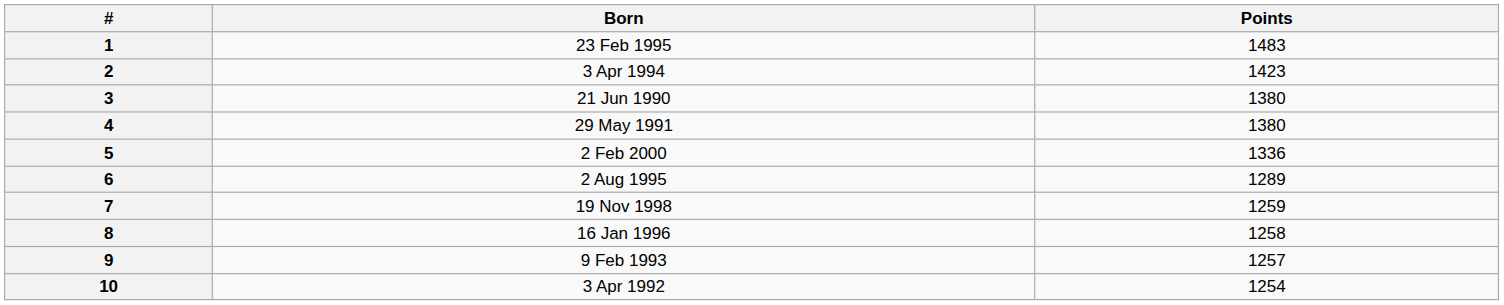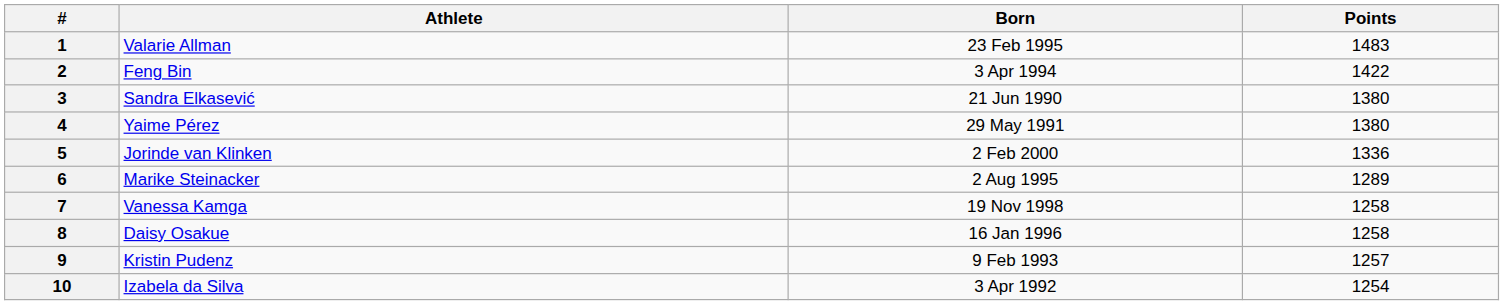 <table class="wikitable" width=80% style="font-size:90%; text-align:center;">
 <tr>
 <th>#</th>
+<th>Athlete</th>
 <th>Born</th>
 <th>Points</th>
 </tr>
 <tr>
 <th>1</th>
+<td align=left> <a href='#'>Valarie Allman</a></td>
 <td>23 Feb 1995</td>
 <td>1483</td>
 </tr>
 <tr>
 <th>2</th>
+<td align=left> <a href='#'>Feng Bin</a></td>
 <td>3 Apr 1994</td>
-<td>1423</td>
+<td>1422</td>
 </tr>
 <tr>
 <th>3</th>
+<td align=left> <a href='#'>Sandra Elkasević</a></td>
 <td>21 Jun 1990</td>
 <td>1380</td>
 </tr>
 <tr>
 <th>4</th>
+<td align=left> <a href='#'>Yaime Pérez</a></td>
 <td>29 May 1991</td>
 <td>1380</td>
 </tr>
 <tr>
 <th>5</th>
+<td align=left> <a href='#'>Jorinde van Klinken</a></td>
 <td>2 Feb 2000</td>
 <td>1336</td>
 </tr>
 <tr>
 <th>6</th>
+<td align=left> <a href='#'>Marike Steinacker</a></td>
 <td>2 Aug 1995</td>
 <td>1289</td>
 </tr>
 <tr>
 <th>7</th>
+<td align=left> <a href='#'>Vanessa Kamga</a></td>
 <td>19 Nov 1998</td>
-<td>1259</td>
+<td>1258</td>
 </tr>
 <tr>
 <th>8</th>
+<td align=left> <a href='#'>Daisy Osakue</a></td>
 <td>16 Jan 1996</td>
 <td>1258</td>
 </tr>
 <tr>
 <th>9</th>
+<td align=left> <a href='#'>Kristin Pudenz</a></td>
 <td>9 Feb 1993</td>
 <td>1257</td>
 </tr>
 <tr>
 <th>10</th>
+<td align=left> <a href='#'>Izabela da Silva</a></td>
 <td>3 Apr 1992</td>
 <td>1254</td>
 </tr>
 </table>
